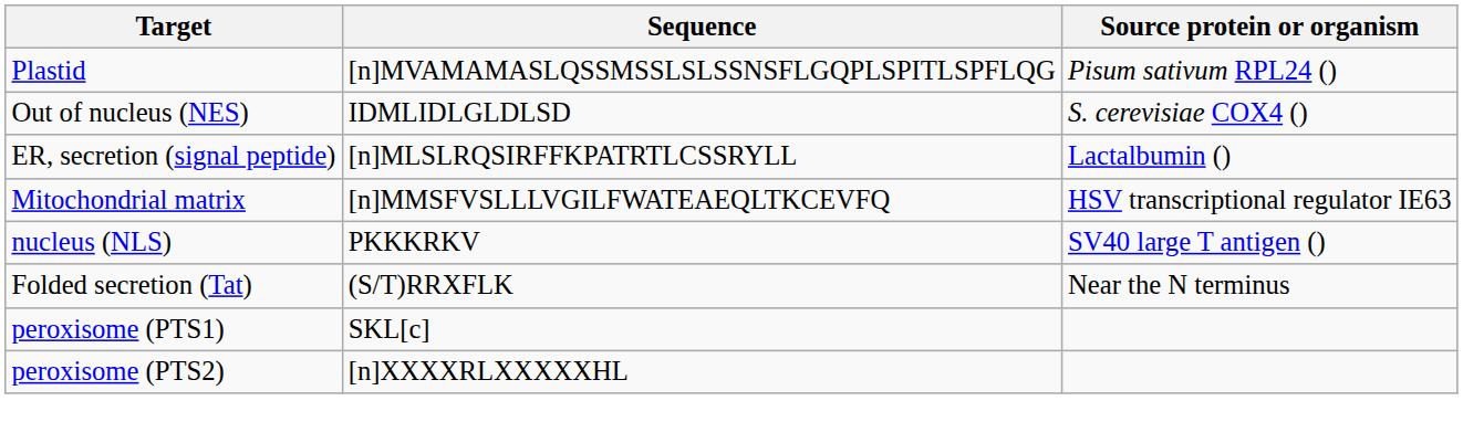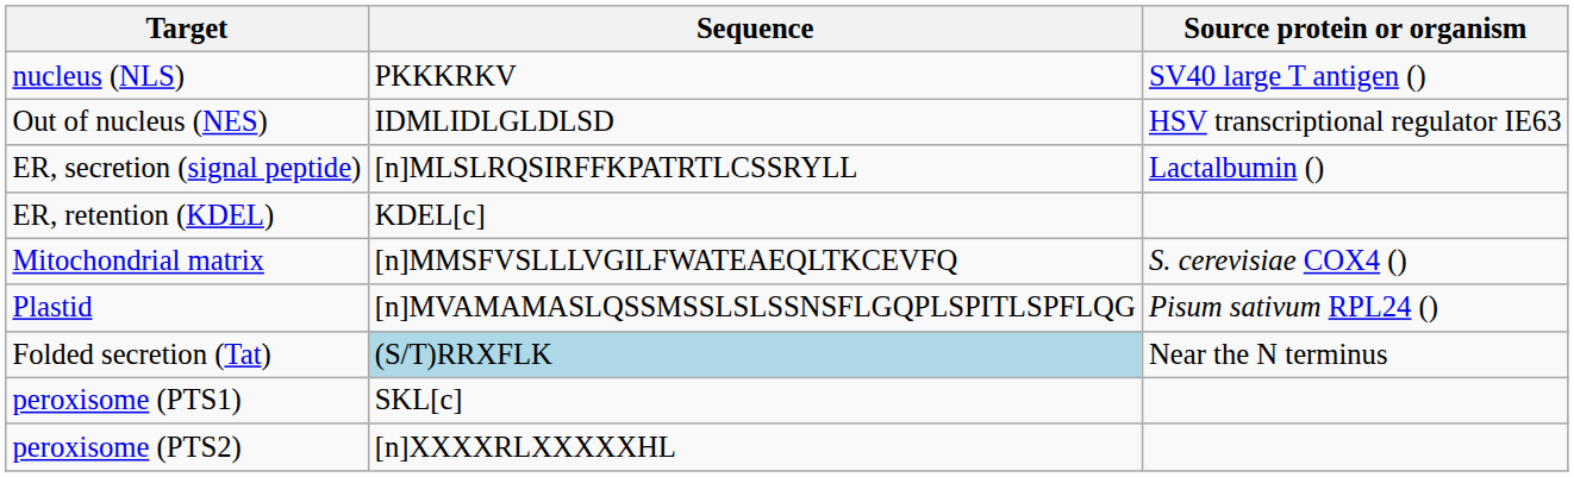 <table class="wikitable">
 <tr>
 <th>Target</th>
 <th>Sequence</th>
 <th>Source protein or organism</th>
 </tr>
 <tr>
-<td><a href='#'>Plastid</a></td>
-<td>[n]MVAMAMASLQSSMSSLSLSSNSFLGQPLSPITLSPFLQG</td>
-<td><em>Pisum sativum</em> <a href='#'>RPL24</a> ()</td>
+<td><a href='#'>nucleus</a> (<a href='#'>NLS</a>)</td>
+<td>PKKKRKV</td>
+<td><a href='#'>SV40 large T antigen</a> ()</td>
 </tr>
 <tr>
 <td>Out of nucleus (<a href='#'>NES</a>)</td>
 <td>IDMLIDLGLDLSD</td>
-<td><em>S. cerevisiae</em> <a href='#'>COX4</a> ()</td>
+<td><a href='#'>HSV</a> transcriptional regulator IE63 </td>
 </tr>
 <tr>
 <td>ER, secretion (<a href='#'>signal peptide</a>)</td>
 <td>[n]MLSLRQSIRFFKPATRTLCSSRYLL</td>
 <td><a href='#'>Lactalbumin</a> ()</td>
 </tr>
 <tr>
+<td>ER, retention (<a href='#'>KDEL</a>)</td>
+<td>KDEL[c]</td>
+<td></td>
+</tr>
+<tr>
 <td><a href='#'>Mitochondrial matrix</a></td>
 <td>[n]MMSFVSLLLVGILFWATEAEQLTKCEVFQ</td>
-<td><a href='#'>HSV</a> transcriptional regulator IE63 </td>
+<td><em>S. cerevisiae</em> <a href='#'>COX4</a> ()</td>
 </tr>
 <tr>
-<td><a href='#'>nucleus</a> (<a href='#'>NLS</a>)</td>
-<td>PKKKRKV</td>
-<td><a href='#'>SV40 large T antigen</a> ()</td>
+<td><a href='#'>Plastid</a></td>
+<td>[n]MVAMAMASLQSSMSSLSLSSNSFLGQPLSPITLSPFLQG</td>
+<td><em>Pisum sativum</em> <a href='#'>RPL24</a> ()</td>
 </tr>
 <tr>
 <td>Folded secretion (<a href='#'>Tat</a>)</td>
-<td>(S/T)RRXFLK</td>
+<td style="background: lightblue;">(S/T)RRXFLK</td>
 <td>Near the N terminus</td>
 </tr>
 <tr>
 <td><a href='#'>peroxisome</a> (PTS1)</td>
 <td>SKL[c]</td>
 <td></td>
 </tr>
 <tr>
 <td><a href='#'>peroxisome</a> (PTS2)</td>
 <td>[n]XXXXRLXXXXXHL</td>
 <td></td>
 </tr>
 </table>
